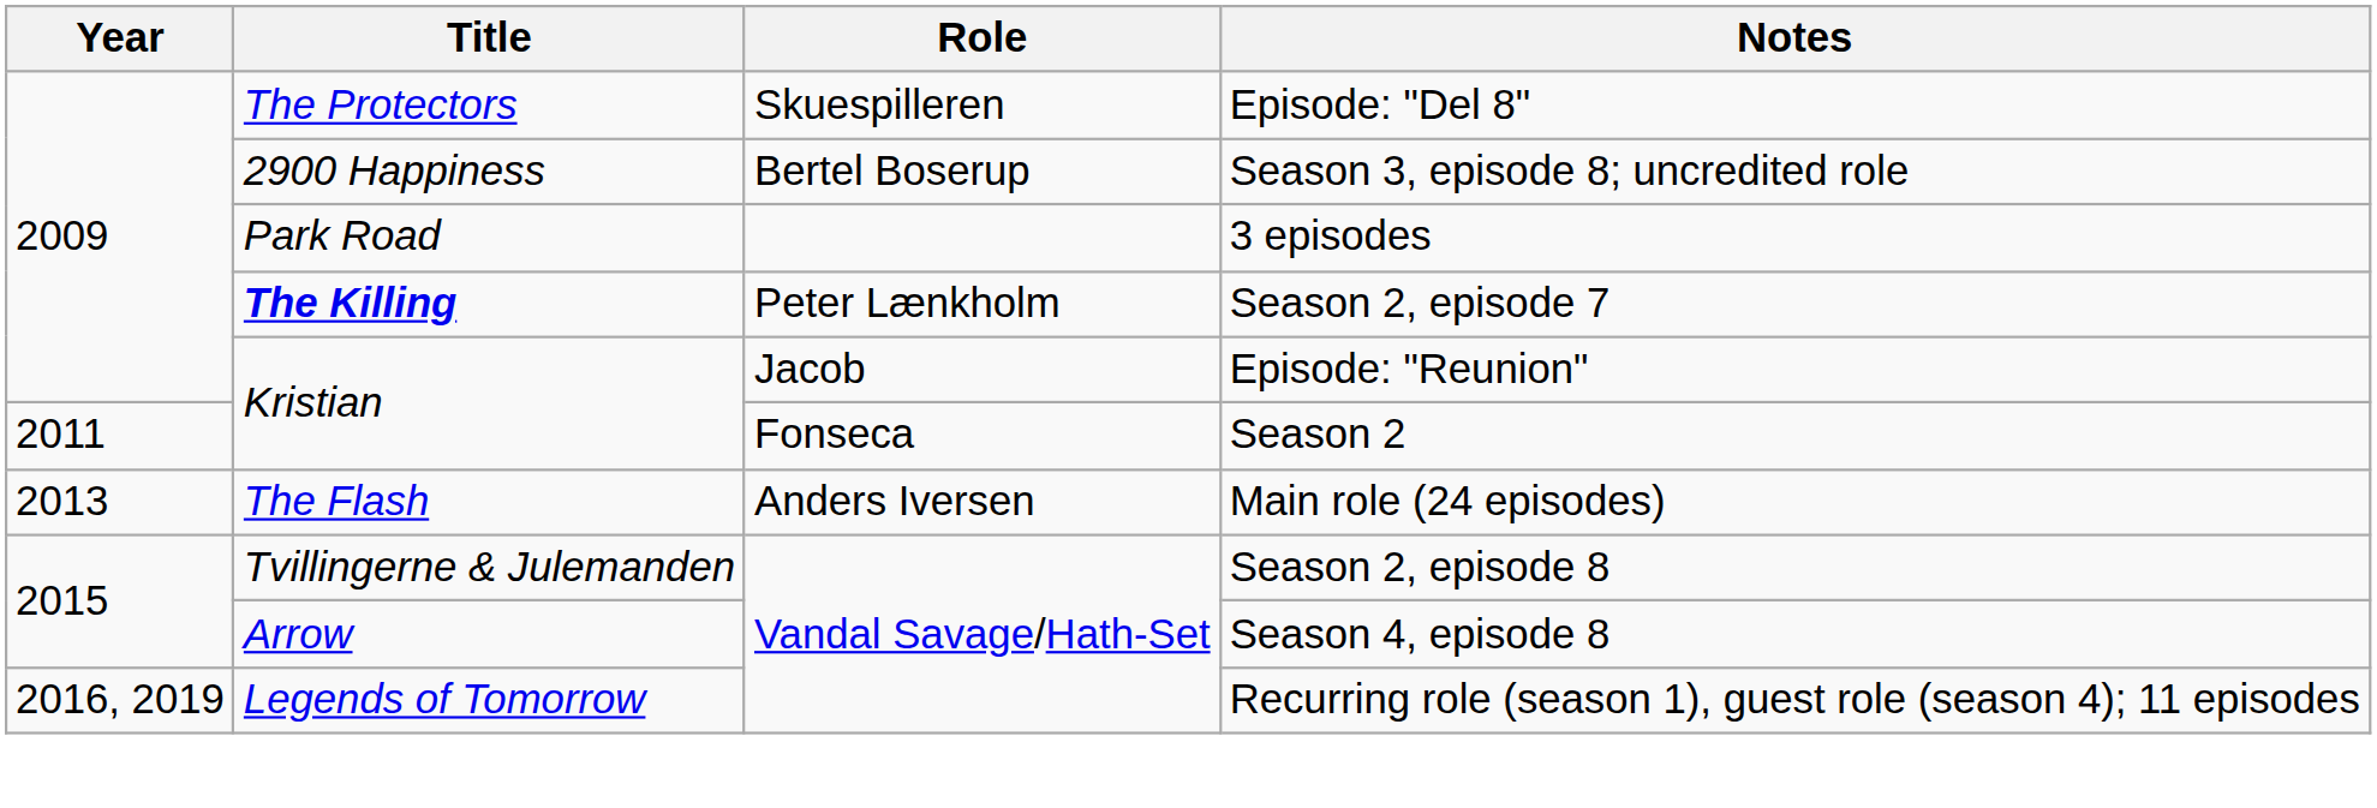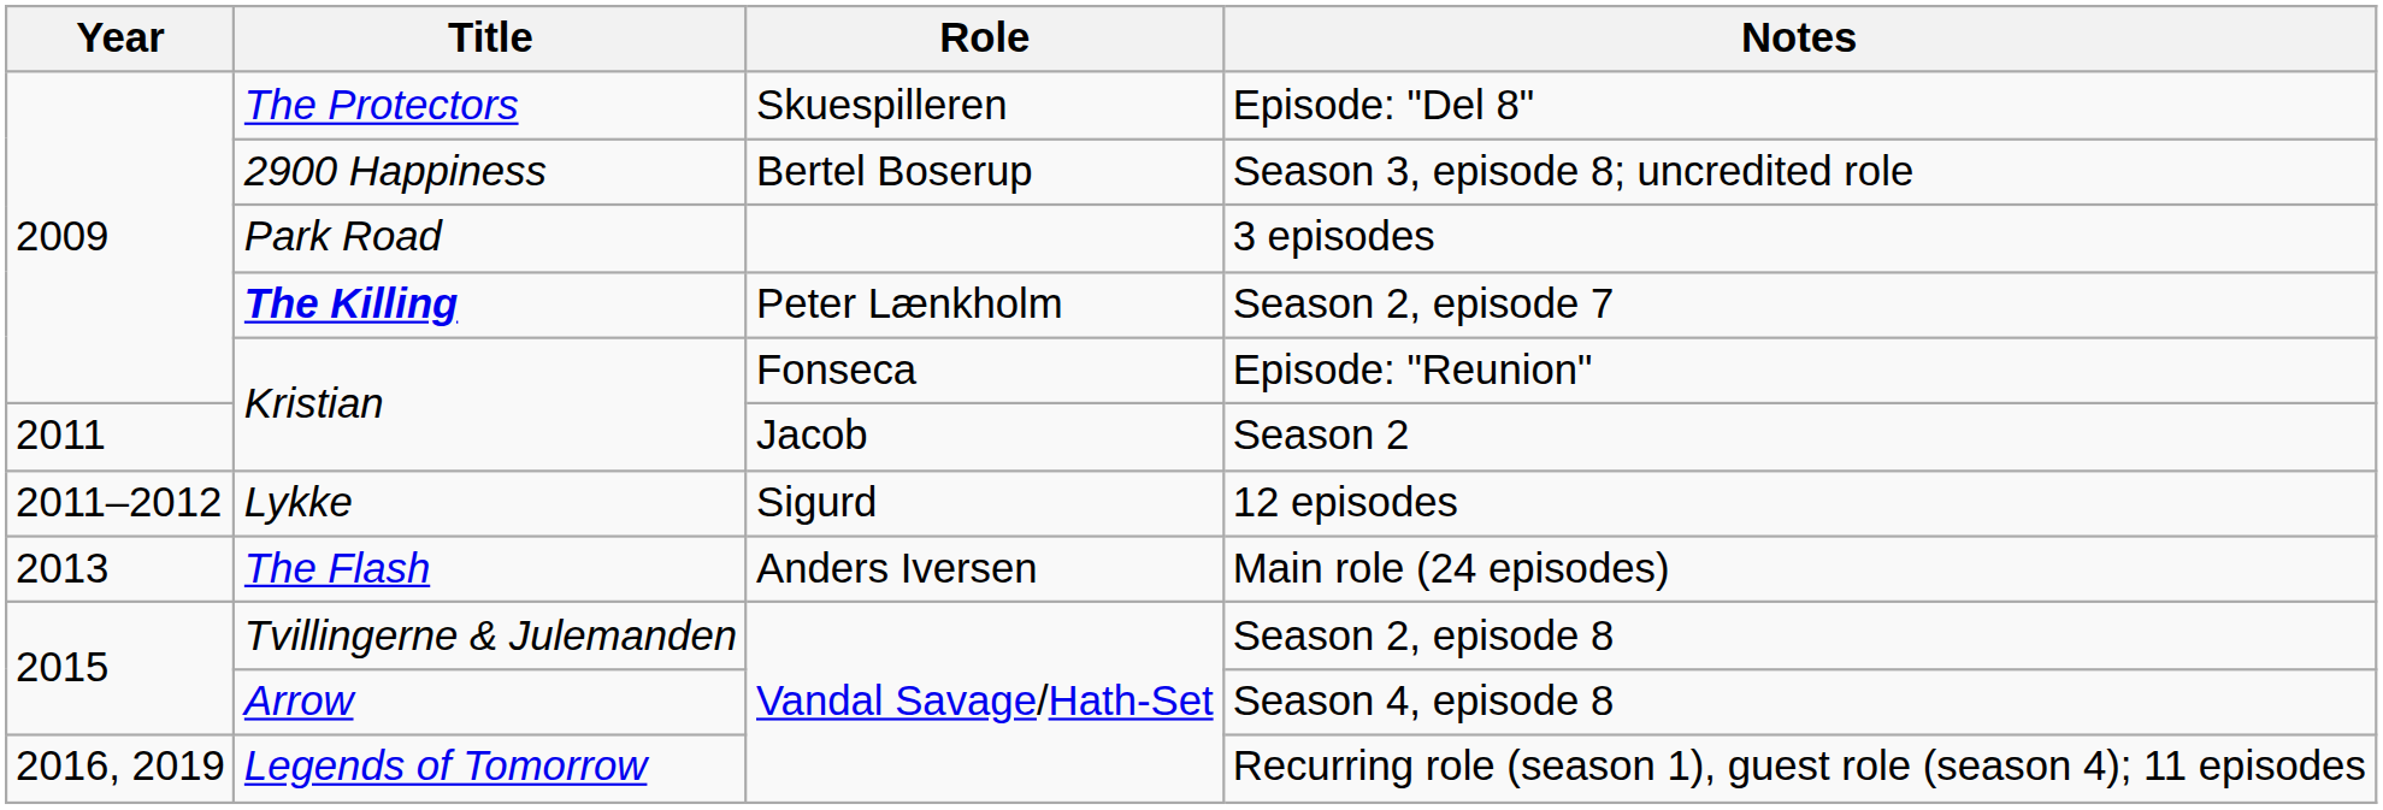 <table class="wikitable plainrowheaders sortable">
 <tr>
 <th>Year</th>
 <th>Title</th>
 <th>Role</th>
 <th class="unsortable">Notes</th>
 </tr>
 <tr>
 <td rowspan=5>2009</td>
 <td><em><a href='#'>The Protectors</a></em></td>
 <td>Skuespilleren</td>
 <td>Episode: "Del 8"</td>
 </tr>
 <tr>
 <td><em>2900 Happiness</em></td>
 <td>Bertel Boserup</td>
 <td>Season 3, episode 8; uncredited role</td>
 </tr>
 <tr>
 <td><em>Park Road</em></td>
 <td></td>
 <td>3 episodes</td>
 </tr>
 <tr>
 <td><strong><em><a href='#'>The Killing</a></em></strong></td>
 <td>Peter Lænkholm</td>
 <td>Season 2, episode 7</td>
 </tr>
 <tr>
 <td rowspan="2"><em>Kristian</em></td>
-<td>Jacob</td>
+<td>Fonseca</td>
 <td>Episode: "Reunion"</td>
 </tr>
 <tr>
 <td>2011</td>
-<td>Fonseca</td>
+<td>Jacob</td>
 <td>Season 2</td>
+</tr>
+<tr>
+<td>2011–2012</td>
+<td><em>Lykke</em></td>
+<td>Sigurd</td>
+<td>12 episodes</td>
 </tr>
 <tr>
 <td>2013</td>
 <td><em><a href='#'>The Flash</a></em></td>
 <td>Anders Iversen</td>
 <td>Main role (24 episodes)</td>
 </tr>
 <tr>
 <td rowspan=2>2015</td>
 <td><em>Tvillingerne & Julemanden</em></td>
 <td rowspan="3"><a href='#'>Vandal Savage</a>/<a href='#'>Hath-Set</a></td>
 <td>Season 2, episode 8</td>
 </tr>
 <tr>
 <td><em><a href='#'>Arrow</a></em></td>
 <td>Season 4, episode 8</td>
 </tr>
 <tr>
 <td>2016, 2019</td>
 <td><em><a href='#'>Legends of Tomorrow</a></em></td>
 <td>Recurring role (season 1), guest role (season 4); 11 episodes</td>
 </tr>
 </table>
